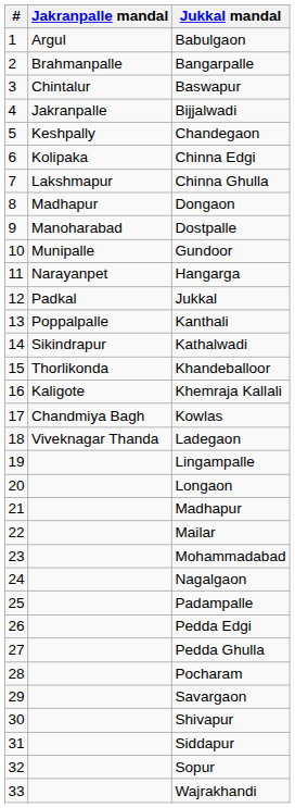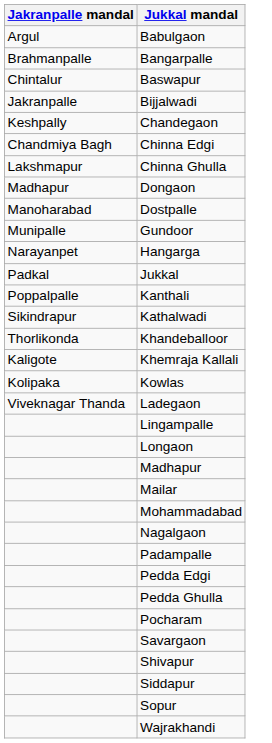 <table class="wikitable">
 <tr>
-<th>#</th>
 <th><a href='#'>Jakranpalle</a> mandal</th>
 <th><a href='#'>Jukkal</a> mandal</th>
 </tr>
 <tr>
-<td>1</td>
 <td>Argul</td>
 <td>Babulgaon</td>
 </tr>
 <tr>
-<td>2</td>
 <td>Brahmanpalle</td>
 <td>Bangarpalle</td>
 </tr>
 <tr>
-<td>3</td>
 <td>Chintalur</td>
 <td>Baswapur</td>
 </tr>
 <tr>
-<td>4</td>
 <td>Jakranpalle</td>
 <td>Bijjalwadi</td>
 </tr>
 <tr>
-<td>5</td>
 <td>Keshpally</td>
 <td>Chandegaon</td>
 </tr>
 <tr>
-<td>6</td>
-<td>Kolipaka</td>
+<td>Chandmiya Bagh</td>
 <td>Chinna Edgi</td>
 </tr>
 <tr>
-<td>7</td>
 <td>Lakshmapur</td>
 <td>Chinna Ghulla</td>
 </tr>
 <tr>
-<td>8</td>
 <td>Madhapur</td>
 <td>Dongaon</td>
 </tr>
 <tr>
-<td>9</td>
 <td>Manoharabad</td>
 <td>Dostpalle</td>
 </tr>
 <tr>
-<td>10</td>
 <td>Munipalle</td>
 <td>Gundoor</td>
 </tr>
 <tr>
-<td>11</td>
 <td>Narayanpet</td>
 <td>Hangarga</td>
 </tr>
 <tr>
-<td>12</td>
 <td>Padkal</td>
 <td>Jukkal</td>
 </tr>
 <tr>
-<td>13</td>
 <td>Poppalpalle</td>
 <td>Kanthali</td>
 </tr>
 <tr>
-<td>14</td>
 <td>Sikindrapur</td>
 <td>Kathalwadi</td>
 </tr>
 <tr>
-<td>15</td>
 <td>Thorlikonda</td>
 <td>Khandeballoor</td>
 </tr>
 <tr>
-<td>16</td>
 <td>Kaligote</td>
 <td>Khemraja Kallali</td>
 </tr>
 <tr>
-<td>17</td>
-<td>Chandmiya Bagh</td>
+<td>Kolipaka</td>
 <td>Kowlas</td>
 </tr>
 <tr>
-<td>18</td>
 <td>Viveknagar Thanda</td>
 <td>Ladegaon</td>
 </tr>
 <tr>
-<td>19</td>
 <td></td>
 <td>Lingampalle</td>
 </tr>
 <tr>
-<td>20</td>
 <td></td>
 <td>Longaon</td>
 </tr>
 <tr>
-<td>21</td>
 <td></td>
 <td>Madhapur</td>
 </tr>
 <tr>
-<td>22</td>
 <td></td>
 <td>Mailar</td>
 </tr>
 <tr>
-<td>23</td>
 <td></td>
 <td>Mohammadabad</td>
 </tr>
 <tr>
-<td>24</td>
 <td></td>
 <td>Nagalgaon</td>
 </tr>
 <tr>
-<td>25</td>
 <td></td>
 <td>Padampalle</td>
 </tr>
 <tr>
-<td>26</td>
 <td></td>
 <td>Pedda Edgi</td>
 </tr>
 <tr>
-<td>27</td>
 <td></td>
 <td>Pedda Ghulla</td>
 </tr>
 <tr>
-<td>28</td>
 <td></td>
 <td>Pocharam</td>
 </tr>
 <tr>
-<td>29</td>
 <td></td>
 <td>Savargaon</td>
 </tr>
 <tr>
-<td>30</td>
 <td></td>
 <td>Shivapur</td>
 </tr>
 <tr>
-<td>31</td>
 <td></td>
 <td>Siddapur</td>
 </tr>
 <tr>
-<td>32</td>
 <td></td>
 <td>Sopur</td>
 </tr>
 <tr>
-<td>33</td>
 <td></td>
 <td>Wajrakhandi</td>
 </tr>
 </table>
